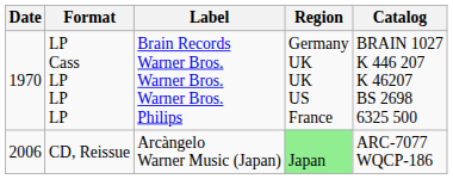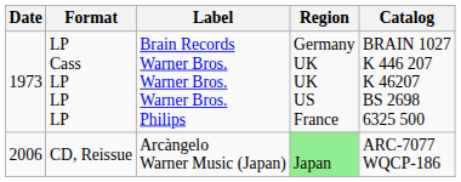 <table class="wikitable">
 <tr>
 <th>Date</th>
 <th>Format</th>
 <th>Label</th>
 <th>Region</th>
 <th>Catalog</th>
 </tr>
 <tr>
-<td>1970</td>
+<td>1973</td>
 <td>LP<br>Cass<br>LP<br>LP<br>LP</td>
 <td><a href='#'>Brain Records</a><br><a href='#'>Warner Bros.</a><br><a href='#'>Warner Bros.</a><br><a href='#'>Warner Bros.</a><br><a href='#'>Philips</a></td>
 <td>Germany<br>UK<br>UK<br>US<br>France</td>
 <td>BRAIN 1027<br>K 446 207<br>K 46207<br>BS 2698 <br>6325 500</td>
 </tr>
 <tr>
 <td>2006</td>
 <td>CD, Reissue</td>
 <td>Arcàngelo<br>Warner Music (Japan)</td>
 <td style="background: lightgreen;"><br>Japan</td>
 <td>ARC-7077<br>WQCP-186</td>
 </tr>
 </table>
